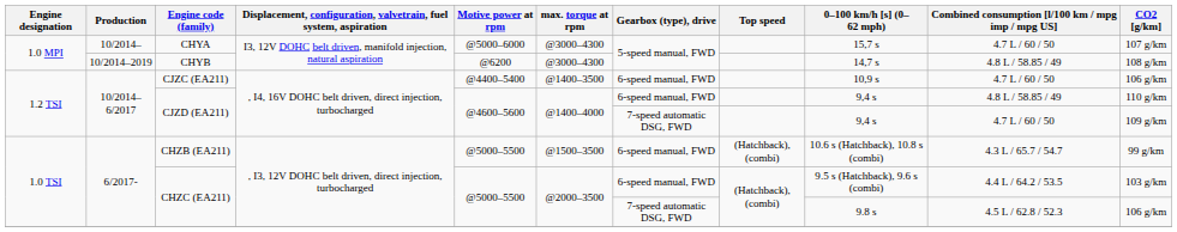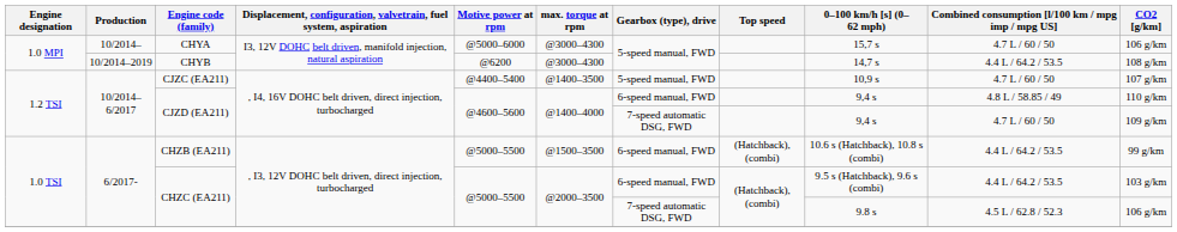 <table class="wikitable" style="text-align:center; font-size:91%;">
 <tr>
 <th>Engine designation</th>
 <th>Production</th>
 <th><a href='#'>Engine code (family)</a></th>
 <th>Displacement, <a href='#'>configuration</a>, <a href='#'>valvetrain</a>, fuel system, aspiration</th>
 <th><a href='#'>Motive power</a> at <a href='#'>rpm</a></th>
 <th>max. <a href='#'>torque</a> at rpm</th>
 <th>Gearbox (type), drive</th>
 <th>Top speed</th>
 <th>0–100 km/h [s] (0–62 mph)</th>
 <th>Combined consumption [l/100 km /  mpg imp / mpg US]</th>
 <th><a href='#'>CO2</a> [g/km]</th>
 </tr>
 <tr>
 <td rowspan="2">1.0 <a href='#'>MPI</a></td>
 <td>10/2014–</td>
 <td>CHYA</td>
 <td rowspan="2"> I3, 12V <a href='#'>DOHC</a> <a href='#'>belt driven</a>, manifold injection, <a href='#'>natural aspiration</a></td>
 <td>@5000–6000</td>
 <td>@3000–4300</td>
 <td rowspan="2">5-speed manual, FWD</td>
 <td></td>
 <td>15,7 s</td>
 <td>4.7 L / 60 / 50</td>
-<td>107 g/km</td>
+<td>106 g/km</td>
 </tr>
 <tr>
 <td>10/2014–2019</td>
 <td>CHYB</td>
 <td>@6200</td>
 <td>@3000–4300</td>
 <td></td>
 <td>14,7 s</td>
-<td>4.8 L / 58.85 / 49</td>
+<td>4.4 L / 64.2 / 53.5</td>
 <td>108 g/km</td>
 </tr>
 <tr>
 <td rowspan="3">1.2 <a href='#'>TSI</a></td>
 <td rowspan="3">10/2014–6/2017</td>
 <td>CJZC (EA211)</td>
 <td rowspan="3">, I4, 16V DOHC belt driven, direct injection, turbocharged</td>
 <td>@4400–5400</td>
 <td>@1400–3500</td>
-<td>6-speed manual, FWD</td>
+<td>5-speed manual, FWD</td>
 <td></td>
 <td>10,9 s</td>
 <td>4.7 L / 60 / 50</td>
-<td>106 g/km</td>
+<td>107 g/km</td>
 </tr>
 <tr>
 <td rowspan="2">CJZD (EA211)</td>
 <td rowspan="2">@4600–5600</td>
 <td rowspan="2">@1400–4000</td>
 <td>6-speed manual, FWD</td>
 <td></td>
 <td>9,4 s</td>
 <td>4.8 L / 58.85 / 49</td>
 <td>110 g/km</td>
 </tr>
 <tr>
 <td>7-speed automatic DSG, FWD</td>
 <td></td>
 <td>9,4 s</td>
 <td>4.7 L / 60 / 50</td>
 <td>109 g/km</td>
 </tr>
 <tr>
 <td rowspan="3">1.0 <a href='#'>TSI</a></td>
 <td rowspan="3">6/2017-</td>
 <td>CHZB (EA211)</td>
 <td rowspan="3">, I3, 12V DOHC belt driven, direct injection, turbocharged</td>
 <td>@5000–5500</td>
 <td>@1500–3500</td>
 <td>6-speed manual, FWD</td>
 <td> (Hatchback),  (combi)</td>
 <td>10.6 s (Hatchback), 10.8 s (combi)</td>
-<td>4.3 L / 65.7 / 54.7</td>
+<td>4.4 L / 64.2 / 53.5</td>
 <td>99 g/km</td>
 </tr>
 <tr>
 <td rowspan="2">CHZC (EA211)</td>
 <td rowspan="2">@5000–5500</td>
 <td rowspan="2">@2000–3500</td>
 <td>6-speed manual, FWD</td>
 <td rowspan="2"> (Hatchback),  (combi)</td>
 <td>9.5 s (Hatchback), 9.6 s (combi)</td>
 <td>4.4 L / 64.2 / 53.5</td>
 <td>103 g/km</td>
 </tr>
 <tr>
 <td>7-speed automatic DSG, FWD</td>
 <td>9.8 s</td>
 <td>4.5 L / 62.8 / 52.3</td>
 <td>106 g/km</td>
 </tr>
 <tr>
 </tr>
 </table>
